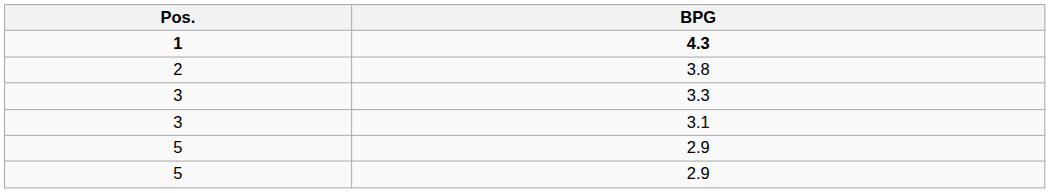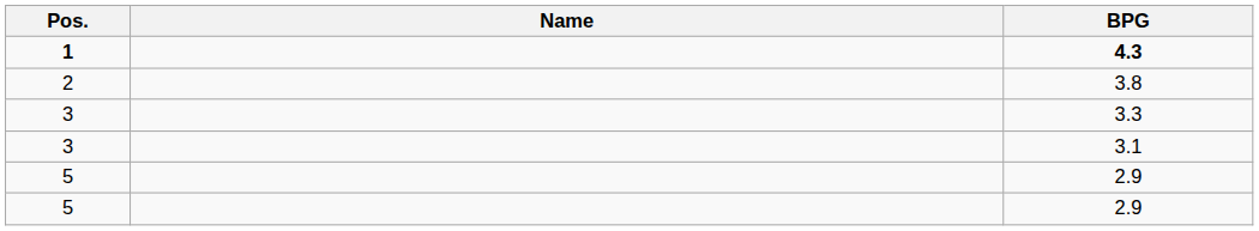 <table class=wikitable width="80%">
 <tr>
 <th width="10%">Pos.</th>
+<th width="70%">Name</th>
 <th width="20%">BPG</th>
 </tr>
 <tr>
 <td align=center><strong>1</strong></td>
+<td><strong></strong></td>
 <td align=center><strong>4.3</strong></td>
 </tr>
 <tr>
 <td align=center>2</td>
+<td></td>
 <td align=center>3.8</td>
 </tr>
 <tr>
 <td align=center>3</td>
+<td></td>
 <td align=center>3.3</td>
 </tr>
 <tr>
 <td align=center>3</td>
+<td></td>
 <td align=center>3.1</td>
 </tr>
 <tr>
 <td align=center>5</td>
+<td></td>
 <td align=center>2.9</td>
 </tr>
 <tr>
 <td align=center>5</td>
+<td></td>
 <td align=center>2.9</td>
 </tr>
 </table>
